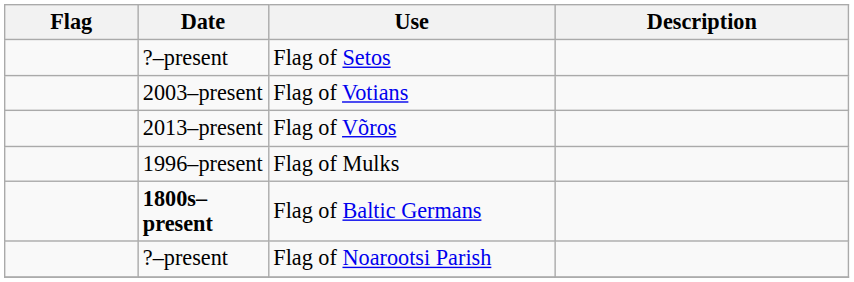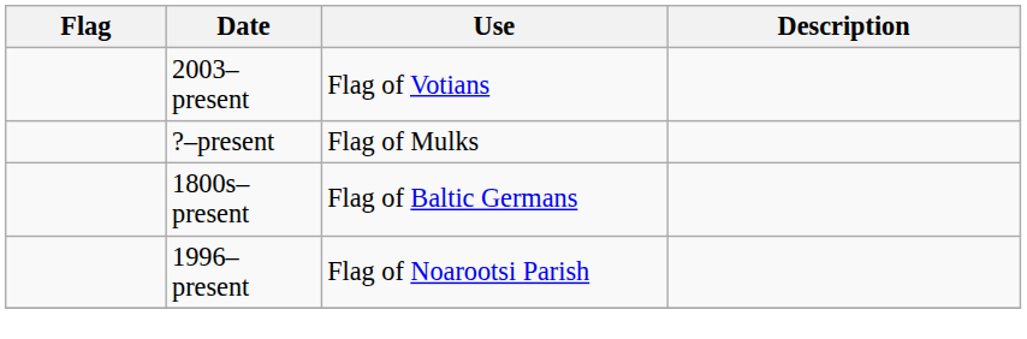 <table class="wikitable">
 <tr>
 <th style="width:110px;">Flag</th>
 <th style="width:100px;">Date</th>
 <th style="width:250px;">Use</th>
 <th style="width:250px;">Description</th>
 </tr>
 <tr>
 <td></td>
-<td>?–present</td>
-<td>Flag of <a href='#'>Setos</a></td>
-<td></td>
-</tr>
-<tr>
-<td></td>
 <td>2003–present</td>
 <td>Flag of <a href='#'>Votians</a></td>
 <td></td>
 </tr>
 <tr>
 <td></td>
-<td>2013–present</td>
-<td>Flag of <a href='#'>Võros</a></td>
+<td>?–present</td>
+<td>Flag of Mulks</td>
+<td></td>
+</tr>
+<tr>
+<td></td>
+<td>1800s–present</td>
+<td>Flag of <a href='#'>Baltic Germans</a></td>
 <td></td>
 </tr>
 <tr>
 <td></td>
 <td>1996–present</td>
-<td>Flag of Mulks</td>
-<td></td>
-</tr>
-<tr>
-<td></td>
-<td><strong>1800s–present</strong></td>
-<td>Flag of <a href='#'>Baltic Germans</a></td>
-<td></td>
-</tr>
-<tr>
-<td></td>
-<td>?–present</td>
 <td>Flag of <a href='#'>Noarootsi Parish</a></td>
 <td></td>
 </tr>
 <tr>
 </tr>
 </table>
